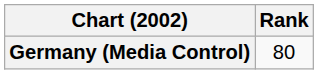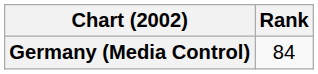 <table class="wikitable plainrowheaders" style="text-align:center">
 <tr>
 <th scope="col">Chart (2002)</th>
 <th scope="col">Rank</th>
 </tr>
 <tr>
 <th scope="row">Germany (Media Control)</th>
-<td>80</td>
+<td>84</td>
 </tr>
 </table>
